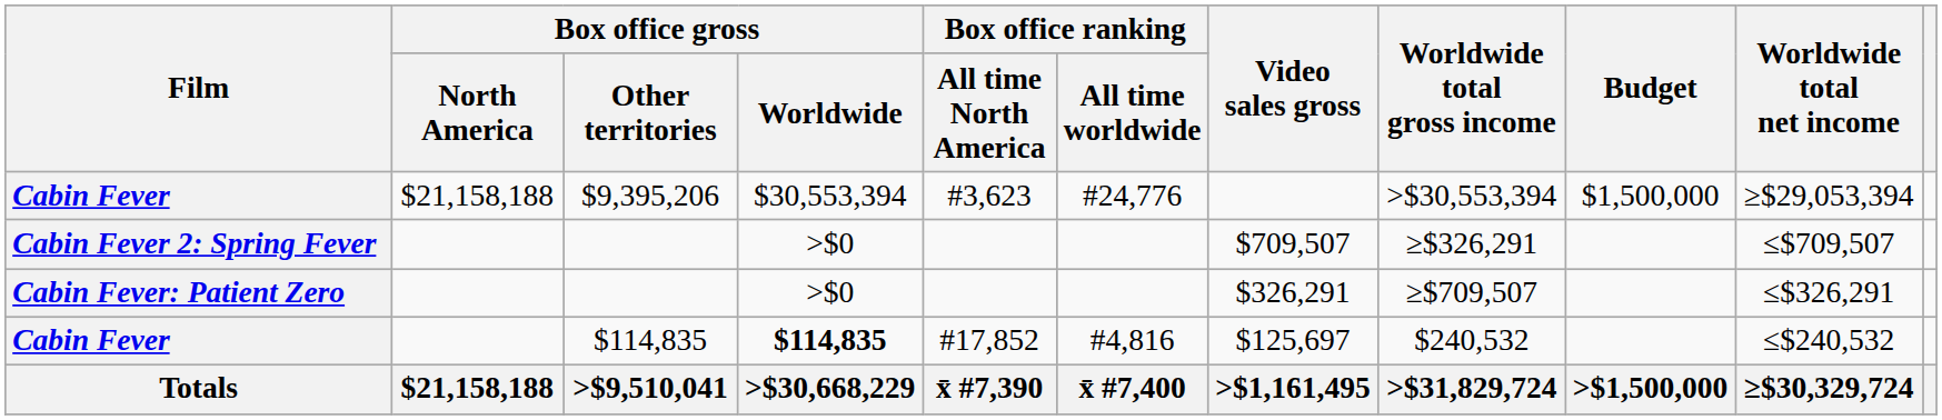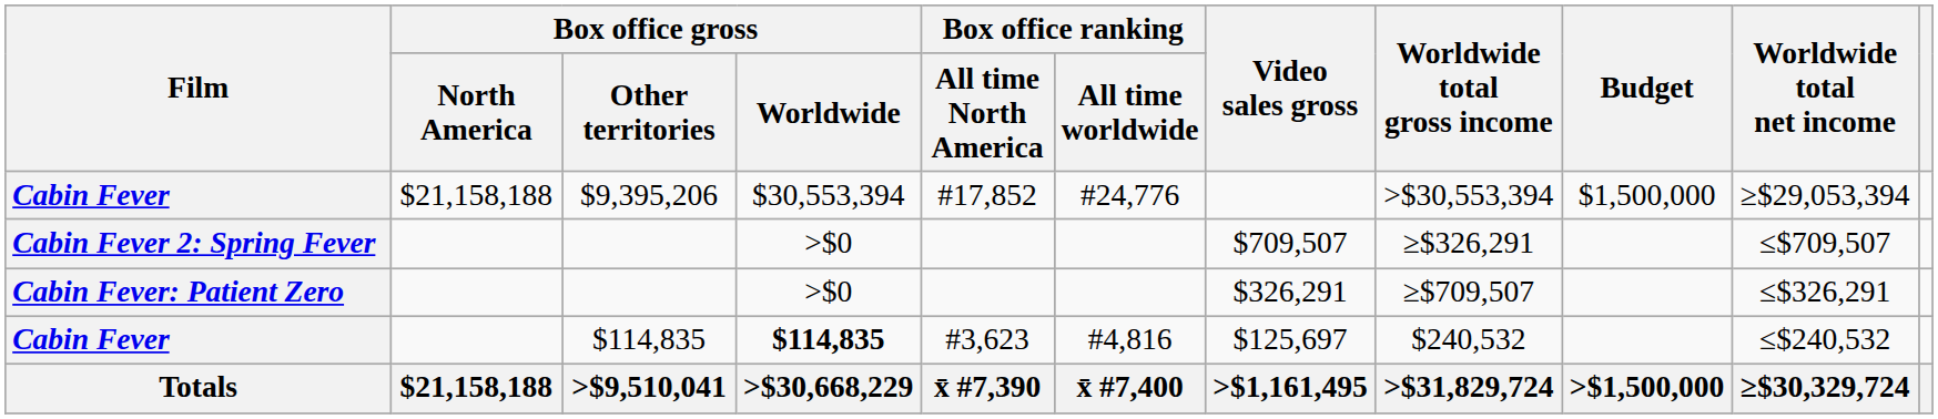 <table class="wikitable" width=80% border="1" style="text-align: center;">
 <tr>
 <th rowspan="2" style="width:20%;">Film</th>
 <th colspan="3">Box office gross</th>
 <th colspan="2">Box office ranking</th>
 <th rowspan="2">Video <br>sales gross</th>
 <th rowspan="2">Worldwide total <br>gross income</th>
 <th rowspan="2">Budget</th>
 <th rowspan="2">Worldwide total<br>net income</th>
 <th rowspan="2"></th>
 </tr>
 <tr>
 <th>North America</th>
 <th>Other territories</th>
 <th>Worldwide</th>
 <th>All time <br>North America</th>
 <th>All time <br>worldwide</th>
 </tr>
 <tr>
 <th style="text-align: left;"><em><a href='#'>Cabin Fever</a></em> </th>
 <td>$21,158,188</td>
 <td>$9,395,206</td>
 <td>$30,553,394</td>
-<td>#3,623</td>
+<td>#17,852</td>
 <td>#24,776</td>
 <td></td>
 <td>>$30,553,394</td>
 <td>$1,500,000</td>
 <td>≥$29,053,394</td>
 <td></td>
 </tr>
 <tr>
 <th style="text-align: left;"><em><a href='#'>Cabin Fever 2: Spring Fever</a></em></th>
 <td></td>
 <td></td>
 <td>>$0</td>
 <td></td>
 <td></td>
 <td>$709,507</td>
 <td>≥$326,291</td>
 <td></td>
 <td>≤$709,507</td>
 <td></td>
 </tr>
 <tr>
 <th style="text-align: left;"><em><a href='#'>Cabin Fever: Patient Zero</a></em></th>
 <td></td>
 <td></td>
 <td>>$0</td>
 <td></td>
 <td></td>
 <td>$326,291</td>
 <td>≥$709,507</td>
 <td></td>
 <td>≤$326,291</td>
 <td></td>
 </tr>
 <tr>
 <th style="text-align: left;"><em><a href='#'>Cabin Fever</a></em> </th>
 <td></td>
 <td>$114,835</td>
 <td><strong>$114,835</strong></td>
-<td>#17,852</td>
+<td>#3,623</td>
 <td>#4,816</td>
 <td>$125,697</td>
 <td>$240,532</td>
 <td></td>
 <td>≤$240,532</td>
 <td></td>
 </tr>
 <tr>
 <th>Totals</th>
 <th>$21,158,188</th>
 <th>>$9,510,041</th>
 <th>>$30,668,229</th>
 <th>x̄ #7,390</th>
 <th>x̄ #7,400</th>
 <th>>$1,161,495</th>
 <th>>$31,829,724</th>
 <th>>$1,500,000</th>
 <th>≥$30,329,724</th>
 <th></th>
 </tr>
 </table>
